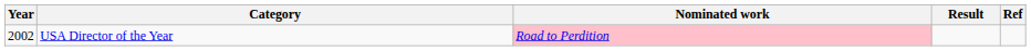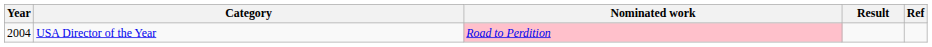 <table class="wikitable sortable">
 <tr>
 <th scope="col" style="width:1em;">Year</th>
 <th scope="col" style="width:40em;">Category</th>
 <th scope="col" style="width:35em;">Nominated work</th>
 <th scope="col" style="width:5em;">Result</th>
 <th scope="col" style="width:1em;" class="unsortable">Ref</th>
 </tr>
 <tr>
-<td>2002</td>
+<td>2004</td>
 <td><a href='#'>USA Director of the Year</a></td>
 <td style="background: pink;"><em><a href='#'>Road to Perdition</a></em></td>
 <td></td>
 <td></td>
 </tr>
 </table>
